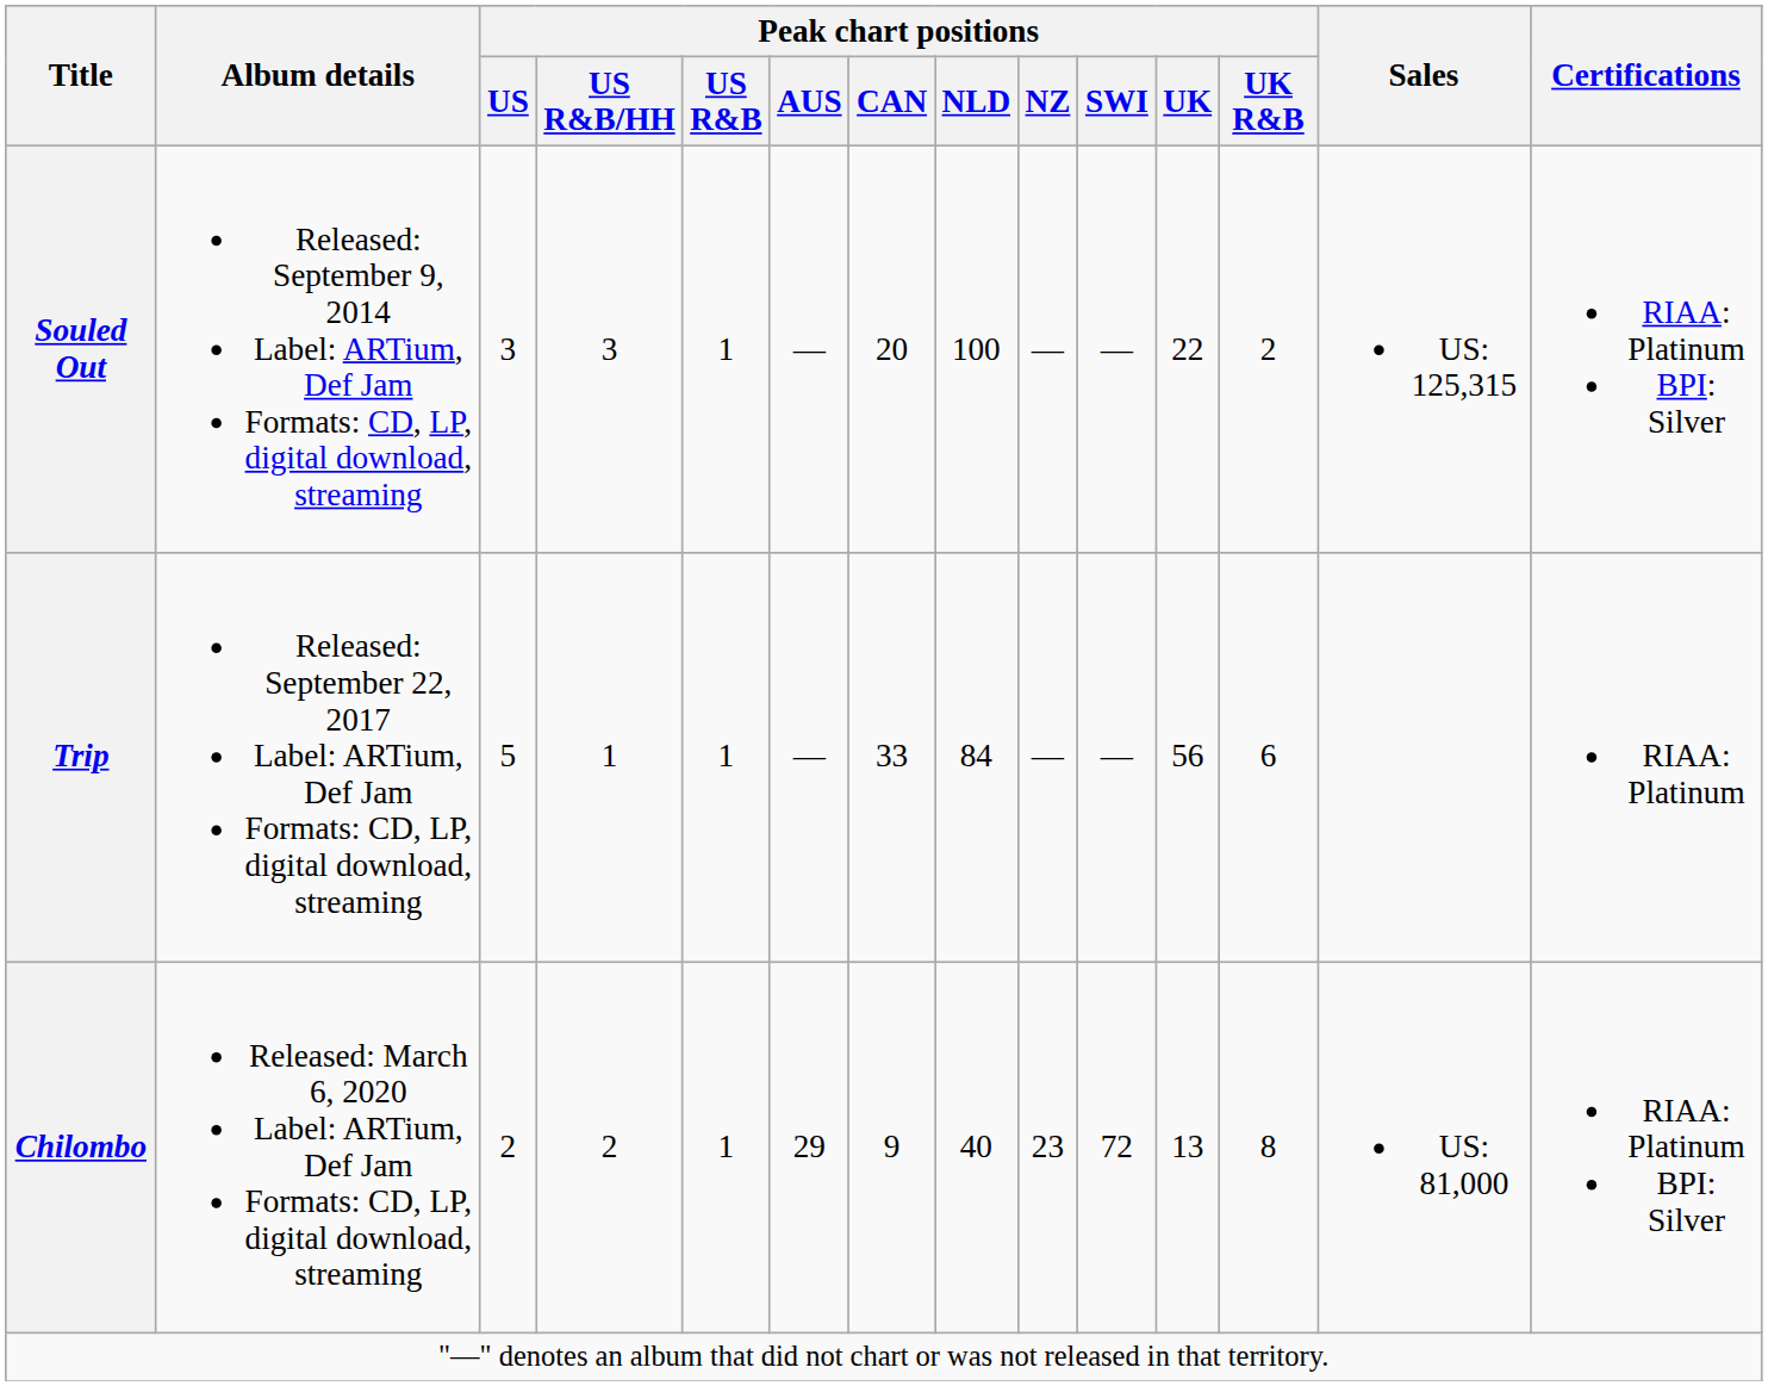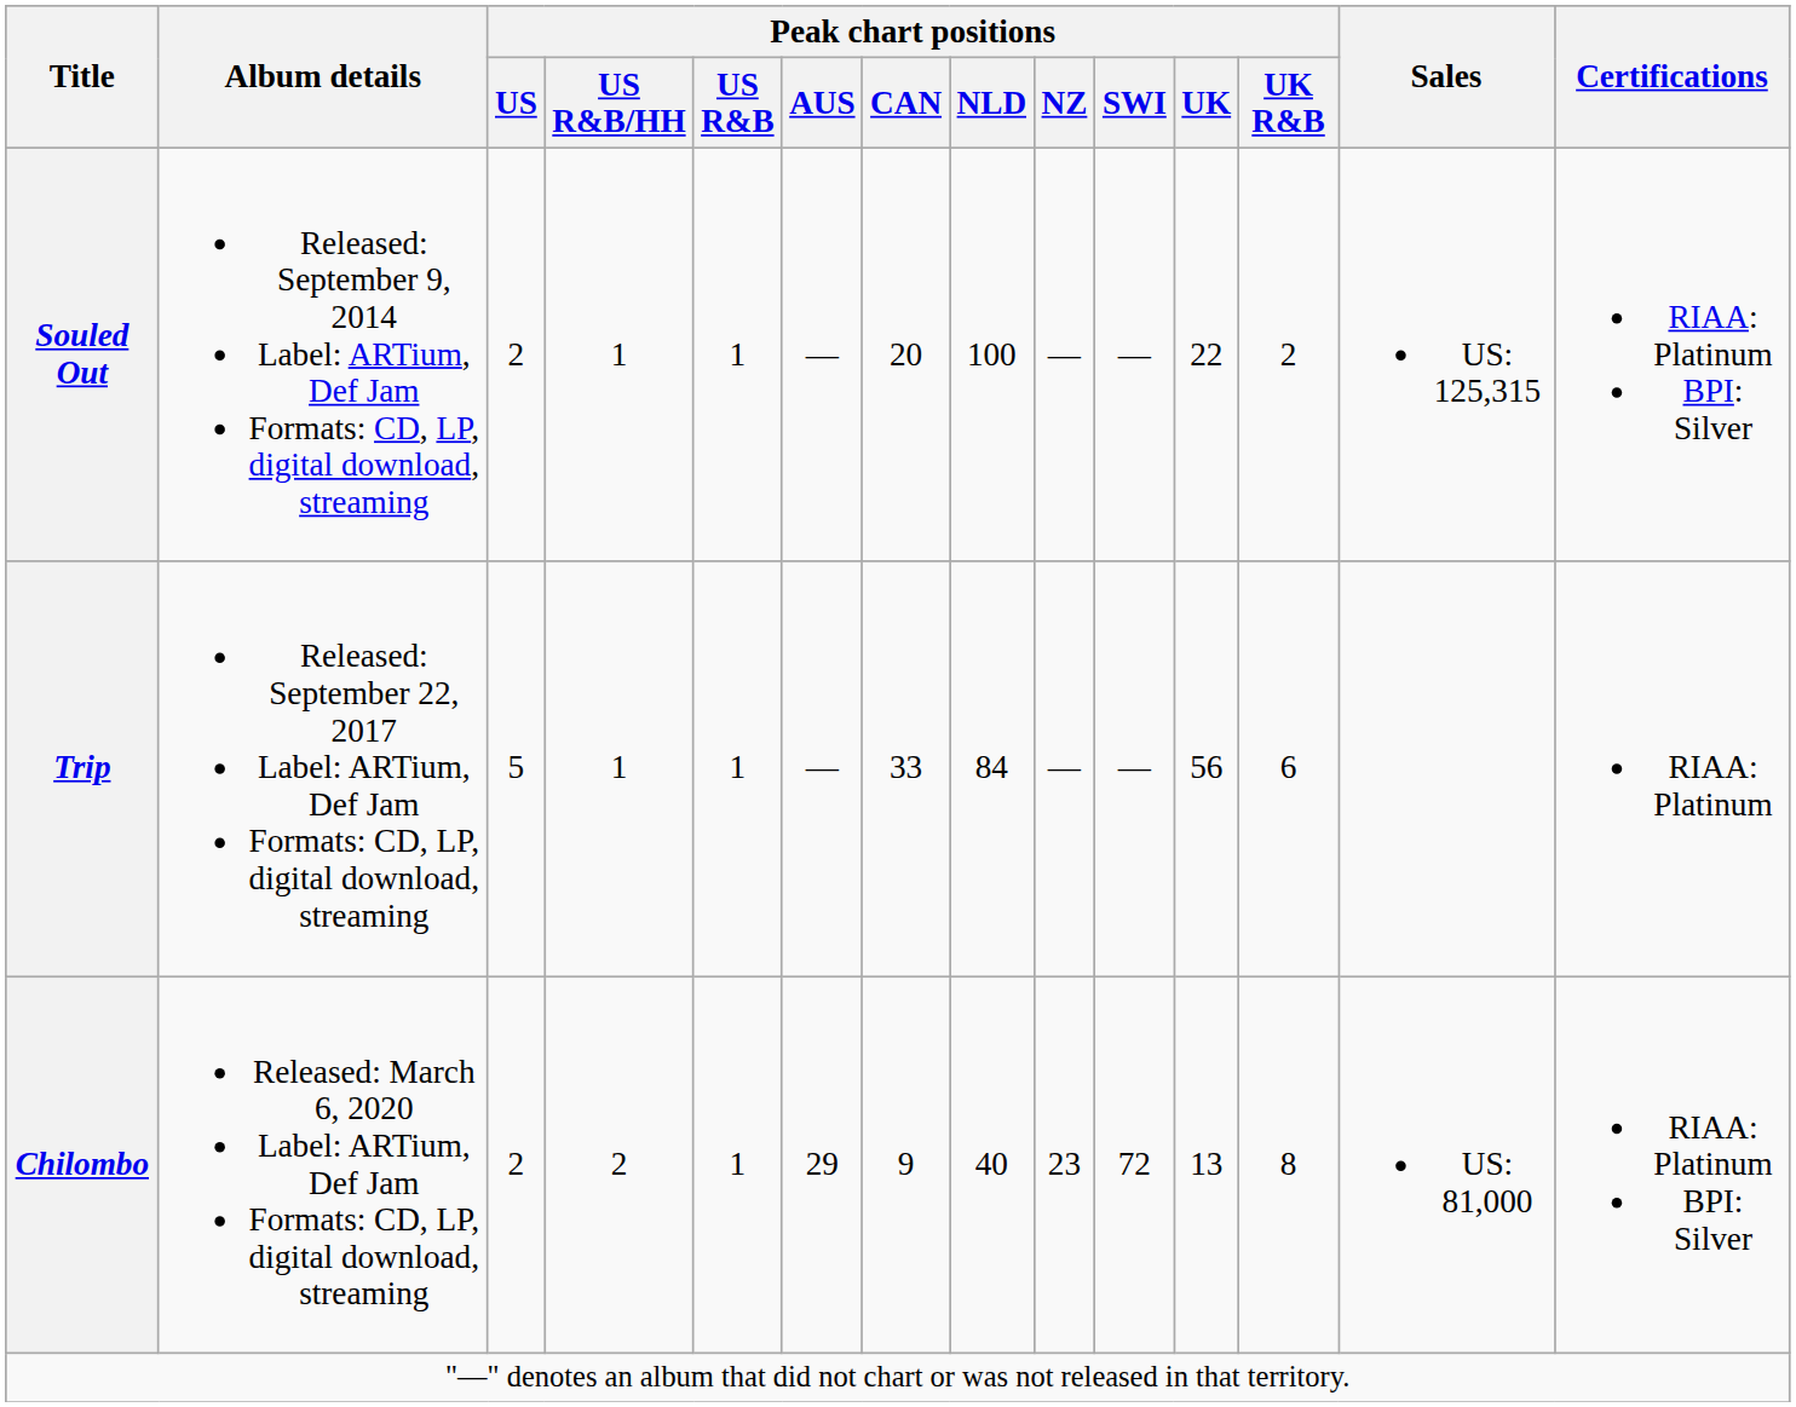 <table class="wikitable plainrowheaders" style="text-align:center;">
 <tr>
 <th scope="col" rowspan="2">Title</th>
 <th scope="col" rowspan="2">Album details</th>
 <th scope="col" colspan="10">Peak chart positions</th>
 <th scope="col" rowspan="2">Sales</th>
 <th scope="col" rowspan="2"><a href='#'>Certifications</a></th>
 </tr>
 <tr>
 <th scope="col"><a href='#'>US</a><br></th>
 <th scope="col"><a href='#'>US<br>R&B/HH</a><br></th>
 <th scope="col"><a href='#'>US<br>R&B</a><br></th>
 <th scope="col"><a href='#'>AUS</a><br></th>
 <th scope="col"><a href='#'>CAN</a><br></th>
 <th scope="col"><a href='#'>NLD</a><br></th>
 <th scope="col"><a href='#'>NZ</a><br></th>
 <th scope="col"><a href='#'>SWI</a><br></th>
 <th scope="col"><a href='#'>UK</a><br></th>
 <th scope="col"><a href='#'>UK R&B</a><br></th>
 </tr>
 <tr>
 <th scope="row"><em><a href='#'>Souled Out</a></em></th>
 <td><br><ul><li>Released: September 9, 2014</li><li>Label: <a href='#'>ARTium</a>, <a href='#'>Def Jam</a></li><li>Formats: <a href='#'>CD</a>, <a href='#'>LP</a>, <a href='#'>digital download</a>, <a href='#'>streaming</a></li></ul></td>
-<td>3</td>
-<td>3</td>
+<td>2</td>
+<td>1</td>
 <td>1</td>
 <td>—</td>
 <td>20</td>
 <td>100</td>
 <td>—</td>
 <td>—</td>
 <td>22</td>
 <td>2</td>
 <td><br><ul><li>US: 125,315</li></ul></td>
 <td><br><ul><li><a href='#'>RIAA</a>: Platinum</li><li><a href='#'>BPI</a>: Silver</li></ul></td>
 </tr>
 <tr>
 <th scope="row"><em><a href='#'>Trip</a></em></th>
 <td><br><ul><li>Released: September 22, 2017</li><li>Label: ARTium, Def Jam</li><li>Formats: CD, LP, digital download, streaming</li></ul></td>
 <td>5</td>
 <td>1</td>
 <td>1</td>
 <td>—</td>
 <td>33</td>
 <td>84</td>
 <td>—</td>
 <td>—</td>
 <td>56</td>
 <td>6</td>
 <td></td>
 <td><br><ul><li>RIAA: Platinum</li></ul></td>
 </tr>
 <tr>
 <th scope="row"><em><a href='#'>Chilombo</a></em></th>
 <td><br><ul><li>Released: March 6, 2020</li><li>Label: ARTium, Def Jam</li><li>Formats: CD, LP, digital download, streaming</li></ul></td>
 <td>2</td>
 <td>2</td>
 <td>1</td>
 <td>29</td>
 <td>9</td>
 <td>40</td>
 <td>23</td>
 <td>72</td>
 <td>13</td>
 <td>8</td>
 <td><br><ul><li>US: 81,000</li></ul></td>
 <td><br><ul><li>RIAA: Platinum</li><li>BPI: Silver</li></ul></td>
 </tr>
 <tr>
 <td colspan="15" style="font-size:90%">"—" denotes an album that did not chart or was not released in that territory.</td>
 </tr>
 </table>
